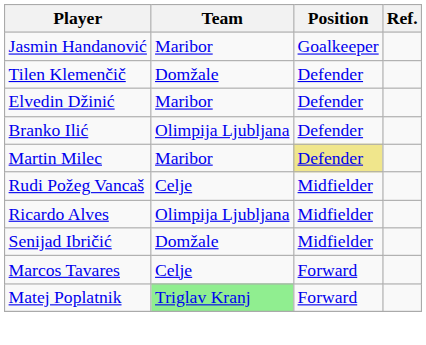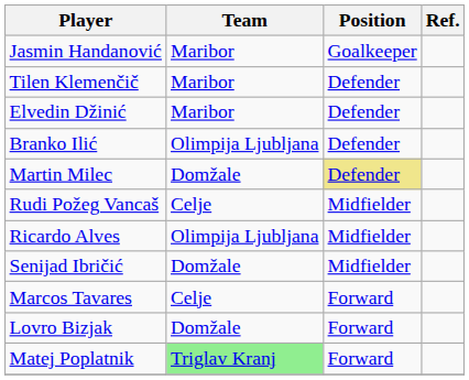 <table class="wikitable">
 <tr>
 <th>Player</th>
 <th>Team</th>
 <th>Position</th>
 <th>Ref.</th>
 </tr>
 <tr>
 <td> <a href='#'>Jasmin Handanović</a></td>
 <td><a href='#'>Maribor</a></td>
 <td><a href='#'>Goalkeeper</a></td>
 <td></td>
 </tr>
 <tr>
 <td> <a href='#'>Tilen Klemenčič</a></td>
-<td><a href='#'>Domžale</a></td>
+<td><a href='#'>Maribor</a></td>
 <td><a href='#'>Defender</a></td>
 <td></td>
 </tr>
 <tr>
 <td> <a href='#'>Elvedin Džinić</a></td>
 <td><a href='#'>Maribor</a></td>
 <td><a href='#'>Defender</a></td>
 <td></td>
 </tr>
 <tr>
 <td> <a href='#'>Branko Ilić</a></td>
 <td><a href='#'>Olimpija Ljubljana</a></td>
 <td><a href='#'>Defender</a></td>
 <td></td>
 </tr>
 <tr>
 <td> <a href='#'>Martin Milec</a></td>
-<td><a href='#'>Maribor</a></td>
+<td><a href='#'>Domžale</a></td>
 <td style="background: khaki;"><a href='#'>Defender</a></td>
 <td></td>
 </tr>
 <tr>
 <td> <a href='#'>Rudi Požeg Vancaš</a></td>
 <td><a href='#'>Celje</a></td>
 <td><a href='#'>Midfielder</a></td>
 <td></td>
 </tr>
 <tr>
 <td> <a href='#'>Ricardo Alves</a></td>
 <td><a href='#'>Olimpija Ljubljana</a></td>
 <td><a href='#'>Midfielder</a></td>
 <td></td>
 </tr>
 <tr>
 <td> <a href='#'>Senijad Ibričić</a></td>
 <td><a href='#'>Domžale</a></td>
 <td><a href='#'>Midfielder</a></td>
 <td></td>
 </tr>
 <tr>
 <td> <a href='#'>Marcos Tavares</a></td>
 <td><a href='#'>Celje</a></td>
 <td><a href='#'>Forward</a></td>
 <td></td>
 </tr>
 <tr>
+<td> <a href='#'>Lovro Bizjak</a></td>
+<td><a href='#'>Domžale</a></td>
+<td><a href='#'>Forward</a></td>
+<td></td>
+</tr>
+<tr>
 <td> <a href='#'>Matej Poplatnik</a></td>
 <td style="background: lightgreen;"><a href='#'>Triglav Kranj</a></td>
 <td><a href='#'>Forward</a></td>
 <td></td>
 </tr>
 <tr>
 </tr>
 </table>
